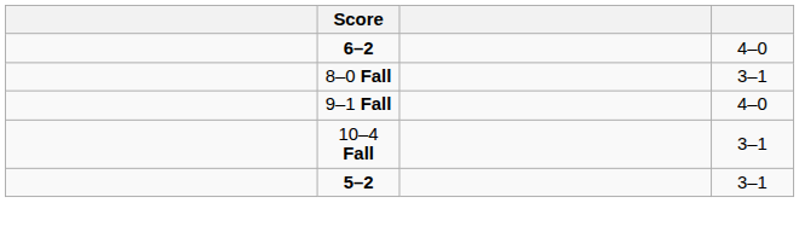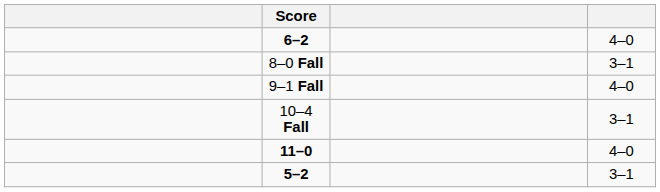 <table class="wikitable" style="text-align: center; ">
 <tr>
 <th align="right" width="270"></th>
 <th width="65">Score</th>
 <th align="left" width="270"></th>
 <th width="65"></th>
 </tr>
 <tr>
 <td align="left"><strong></strong></td>
 <td><strong>6–2</strong></td>
 <td align="left"></td>
 <td>4–0 <strong></strong></td>
 </tr>
 <tr>
 <td align="left"><strong></strong></td>
 <td>8–0 <strong>Fall</strong></td>
 <td align="left"></td>
 <td>3–1 <strong></strong></td>
 </tr>
 <tr>
 <td align="left"><strong></strong></td>
 <td>9–1 <strong>Fall</strong></td>
 <td align="left"></td>
 <td>4–0 <strong></strong></td>
 </tr>
 <tr>
 <td align="left"><strong></strong></td>
 <td>10–4 <strong>Fall</strong></td>
 <td align="left"></td>
 <td>3–1 <strong></strong></td>
 </tr>
 <tr>
 <td align="left"><strong></strong></td>
+<td><strong>11–0</strong></td>
+<td align="left"></td>
+<td>4–0 <strong></strong></td>
+</tr>
+<tr>
+<td align="left"><strong></strong></td>
 <td><strong>5–2</strong></td>
 <td align="left"></td>
 <td>3–1 <strong></strong></td>
 </tr>
 </table>
